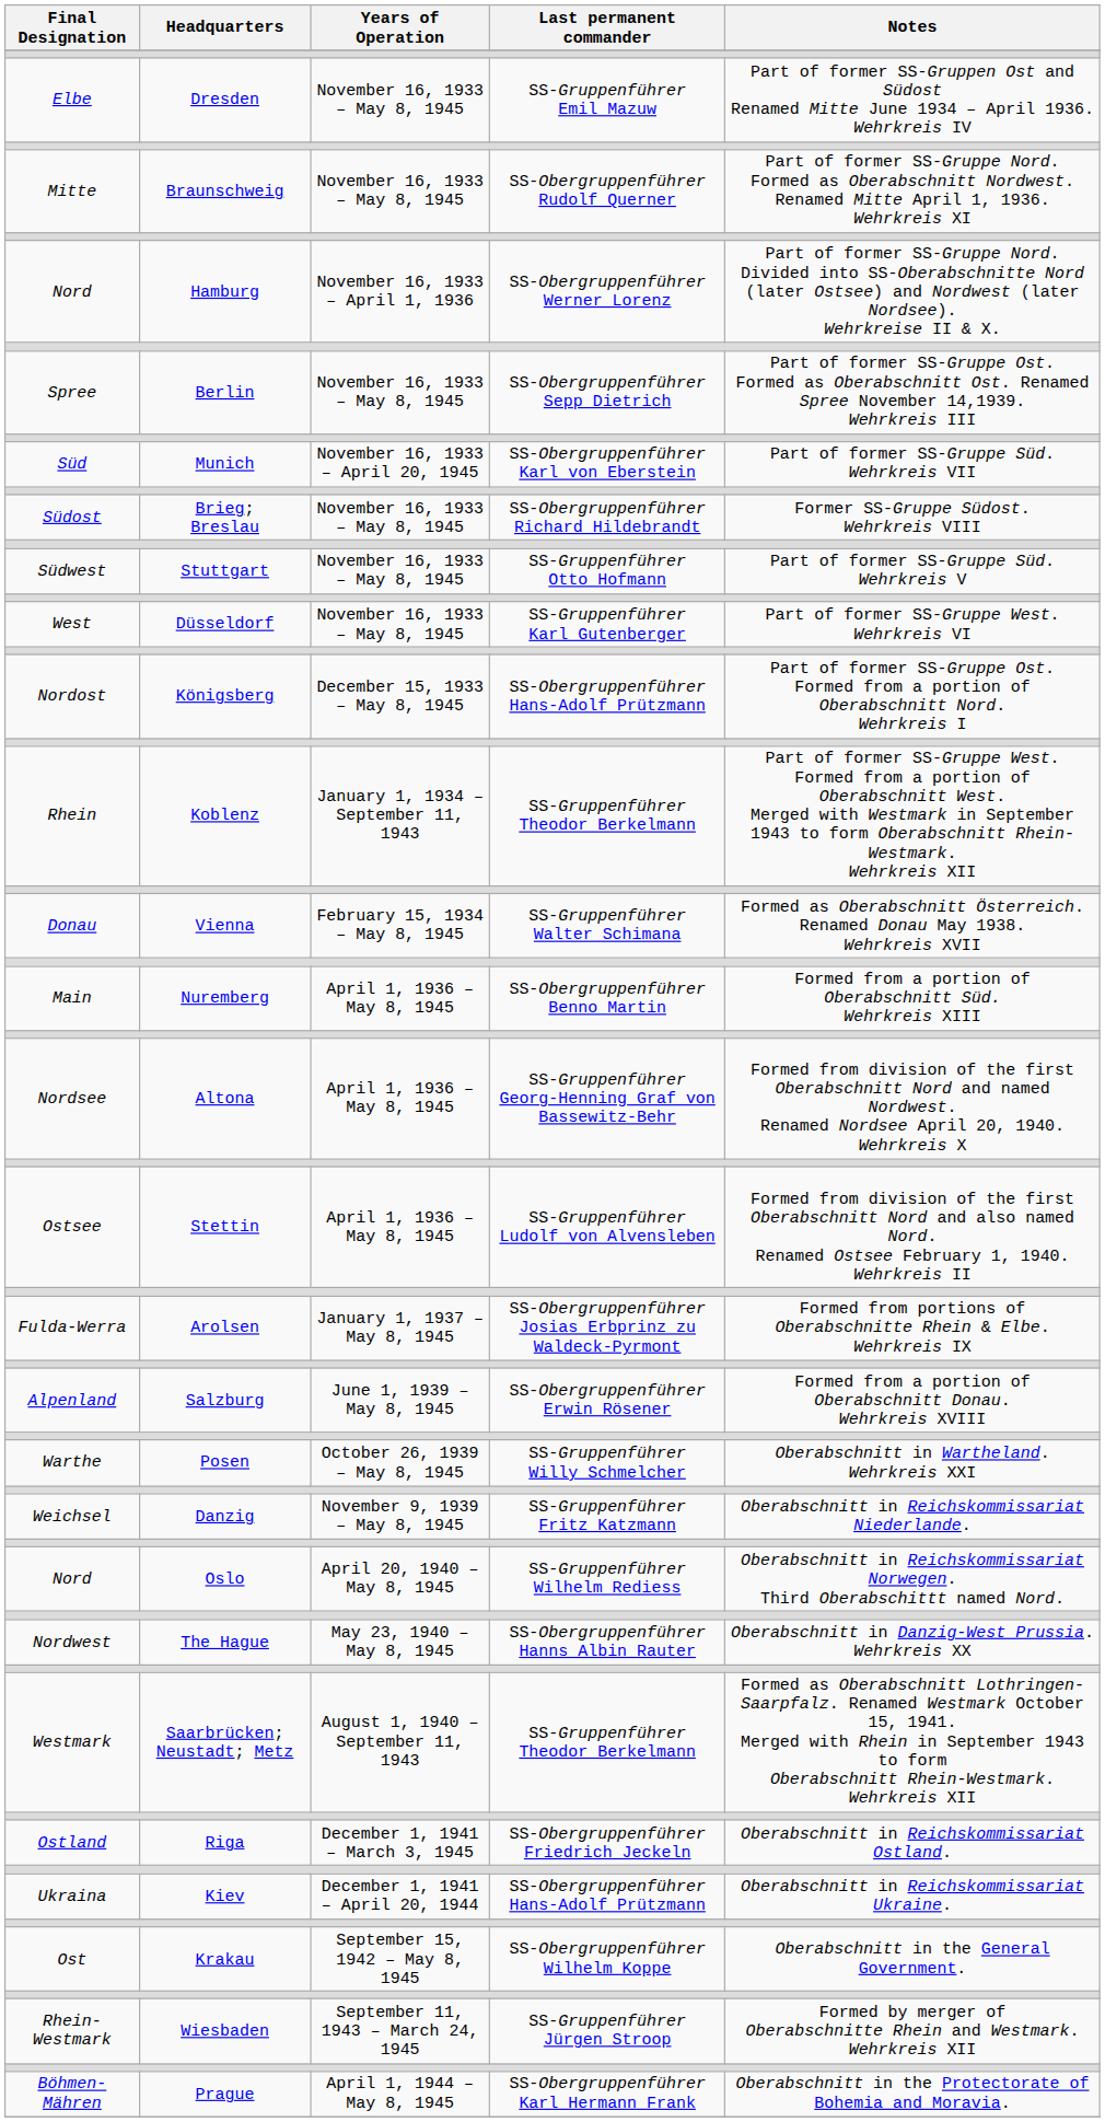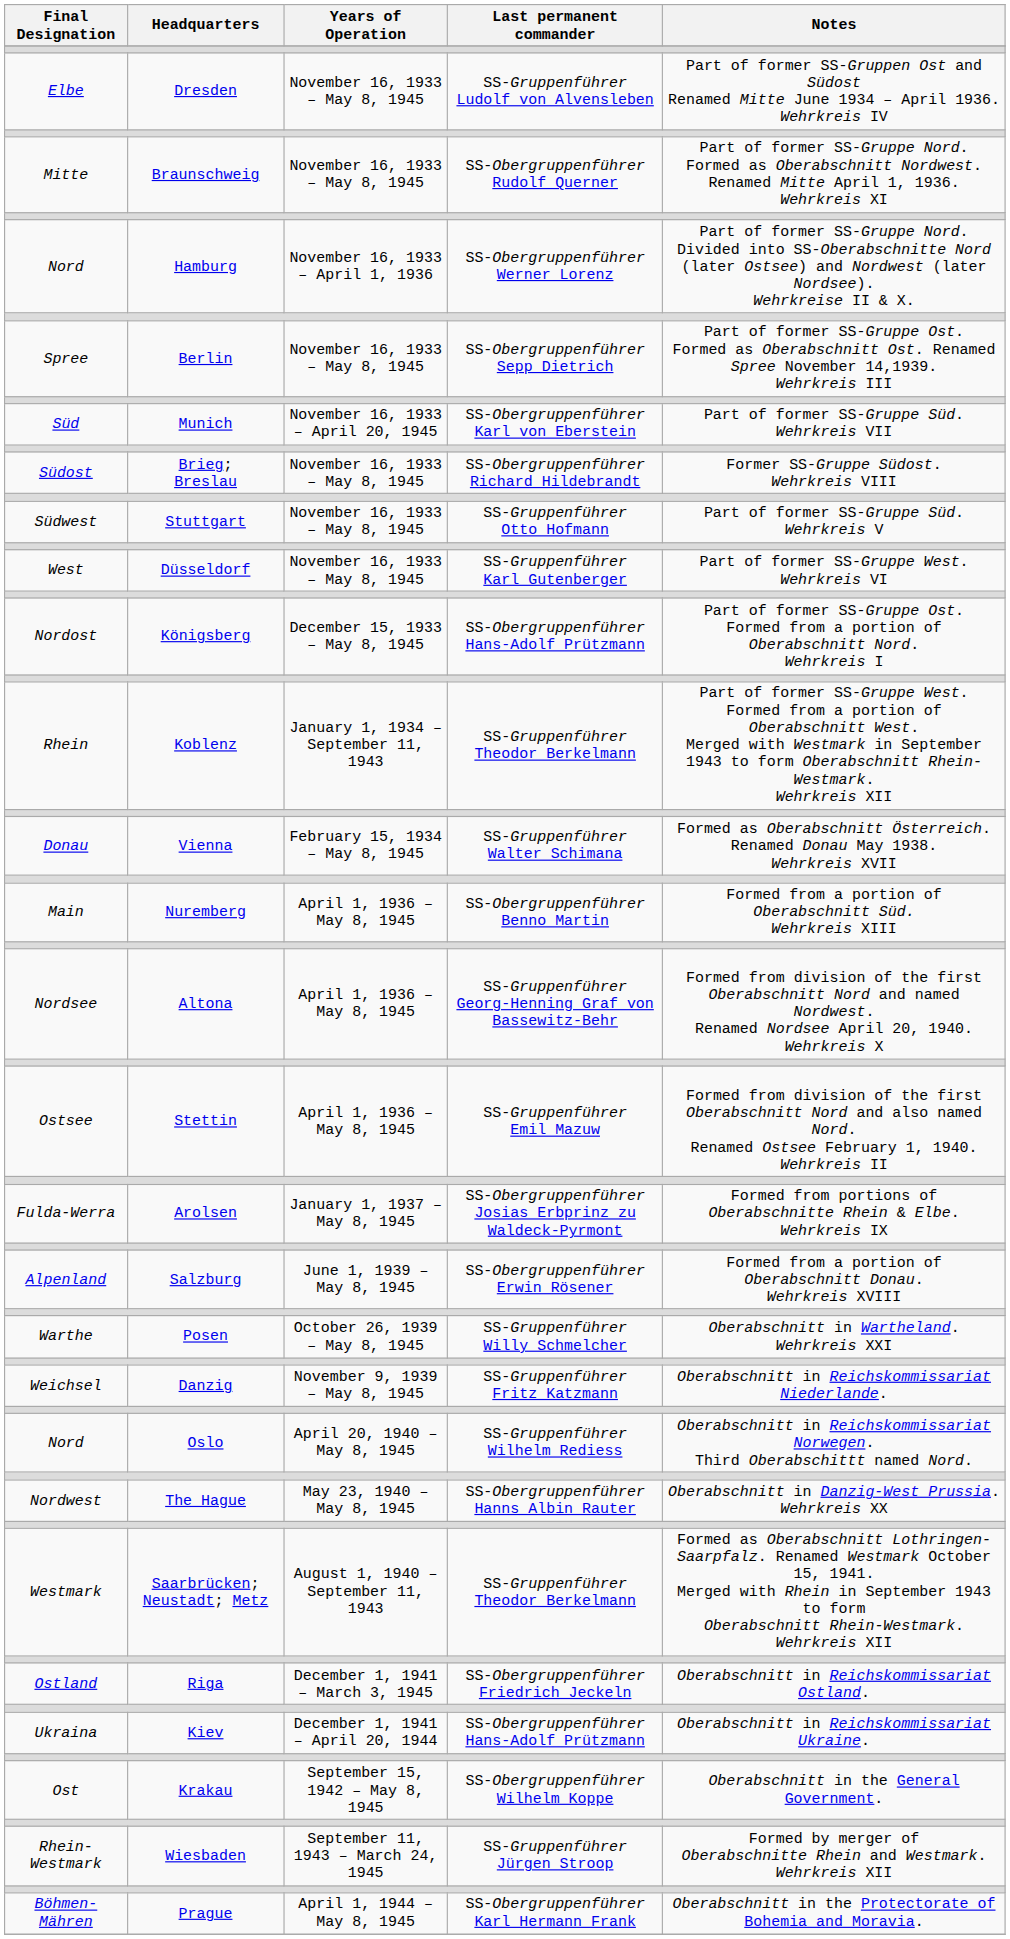 <table class="wikitable">
 <tr>
 <th>Final Designation</th>
 <th>Headquarters</th>
 <th>Years of Operation</th>
 <th>Last permanent commander</th>
 <th>Notes</th>
 </tr>
 <tr>
 </tr>
 <tr>
 <td colspan="7" bgcolor="DCDCDC"></td>
 </tr>
 <tr align="center">
 <td><em><a href='#'>Elbe</a></em></td>
 <td><a href='#'>Dresden</a></td>
 <td>November 16, 1933 – May 8, 1945</td>
-<td>SS-<em>Gruppenführer</em><br><a href='#'>Emil Mazuw</a></td>
+<td>SS-<em>Gruppenführer</em><br><a href='#'>Ludolf von Alvensleben</a></td>
 <td>Part of former SS-<em>Gruppen Ost</em> and <em>Südost</em><br> Renamed <em>Mitte</em> June 1934 – April 1936.<br><em>Wehrkreis</em> IV</td>
 </tr>
 <tr>
 <td colspan="7" bgcolor="DCDCDC"></td>
 </tr>
 <tr align="center">
 <td><em>Mitte</em></td>
 <td><a href='#'>Braunschweig</a></td>
 <td>November 16, 1933 – May 8, 1945</td>
 <td>SS-<em>Obergruppenführer</em><br><a href='#'>Rudolf Querner</a></td>
 <td>Part of former SS-<em>Gruppe Nord</em>.<br>Formed as <em>Oberabschnitt Nordwest</em>.<br>Renamed <em>Mitte</em> April 1, 1936.<br><em>Wehrkreis</em> XI</td>
 </tr>
 <tr>
 <td colspan="7" bgcolor="DCDCDC"></td>
 </tr>
 <tr align="center">
 <td><em>Nord</em></td>
 <td><a href='#'>Hamburg</a></td>
 <td>November 16, 1933 – April 1, 1936</td>
 <td>SS-<em>Obergruppenführer</em> <a href='#'>Werner Lorenz</a><br></td>
 <td>Part of former SS-<em>Gruppe Nord</em>.<br>Divided into SS-<em>Oberabschnitte Nord</em> (later <em>Ostsee</em>) and <em>Nordwest</em> (later <em>Nordsee</em>).<br><em>Wehrkreise</em> II & X.</td>
 </tr>
 <tr>
 <td colspan="7" bgcolor="DCDCDC"></td>
 </tr>
 <tr align="center">
 <td><em>Spree</em></td>
 <td><a href='#'>Berlin</a></td>
 <td>November 16, 1933 – May 8, 1945</td>
 <td>SS-<em>Obergruppenführer</em><br><a href='#'>Sepp Dietrich</a></td>
 <td>Part of former SS-<em>Gruppe Ost</em>.<br>Formed as <em>Oberabschnitt Ost</em>. Renamed <em>Spree</em> November 14,1939.<br><em>Wehrkreis</em> III</td>
 </tr>
 <tr>
 <td colspan="7" bgcolor="DCDCDC"></td>
 </tr>
 <tr align="center">
 <td><em><a href='#'>Süd</a></em></td>
 <td><a href='#'>Munich</a></td>
 <td>November 16, 1933 – April 20, 1945</td>
 <td>SS-<em>Obergruppenführer</em><br><a href='#'>Karl von Eberstein</a></td>
 <td>Part of former SS-<em>Gruppe Süd</em>.<br><em>Wehrkreis</em> VII</td>
 </tr>
 <tr>
 <td colspan="7" bgcolor="DCDCDC"></td>
 </tr>
 <tr align="center">
 <td><em><a href='#'>Südost</a></em></td>
 <td><a href='#'>Brieg</a>;<br><a href='#'>Breslau</a></td>
 <td>November 16, 1933 – May 8, 1945</td>
 <td>SS-<em>Obergruppenführer</em><br><a href='#'>Richard Hildebrandt</a></td>
 <td>Former SS-<em>Gruppe Südost</em>.<br><em>Wehrkreis</em> VIII</td>
 </tr>
 <tr>
 <td colspan="7" bgcolor="DCDCDC"></td>
 </tr>
 <tr align="center">
 <td><em>Südwest</em></td>
 <td><a href='#'>Stuttgart</a></td>
 <td>November 16, 1933 – May 8, 1945</td>
 <td>SS-<em>Gruppenführer</em><br><a href='#'>Otto Hofmann</a></td>
 <td>Part of former  SS-<em>Gruppe Süd</em>.<br><em>Wehrkreis</em> V</td>
 </tr>
 <tr>
 <td colspan="7" bgcolor="DCDCDC"></td>
 </tr>
 <tr align="center">
 <td><em>West</em></td>
 <td><a href='#'>Düsseldorf</a></td>
 <td>November 16, 1933 – May 8, 1945</td>
 <td>SS-<em>Gruppenführer</em><br><a href='#'>Karl Gutenberger</a></td>
 <td>Part of former SS-<em>Gruppe West</em>.<br><em>Wehrkreis</em> VI</td>
 </tr>
 <tr>
 <td colspan="7" bgcolor="DCDCDC"></td>
 </tr>
 <tr align="center">
 <td><em>Nordost</em></td>
 <td><a href='#'>Königsberg</a></td>
 <td>December 15, 1933 – May 8, 1945</td>
 <td>SS-<em>Obergruppenführer</em><br><a href='#'>Hans-Adolf Prützmann</a></td>
 <td>Part of former  SS-<em>Gruppe Ost</em>.<br>Formed from a portion of <em>Oberabschnitt Nord</em>.<br><em>Wehrkreis</em> I</td>
 </tr>
 <tr>
 <td colspan="7" bgcolor="DCDCDC"></td>
 </tr>
 <tr align="center">
 <td><em>Rhein</em></td>
 <td><a href='#'>Koblenz</a></td>
 <td>January 1, 1934 – September 11, 1943</td>
 <td>SS-<em>Gruppenführer</em><br><a href='#'>Theodor Berkelmann</a></td>
 <td>Part of former SS-<em>Gruppe West</em>.<br>Formed from a portion of <em>Oberabschnitt West</em>.<br> Merged with <em>Westmark</em> in September 1943 to form <em>Oberabschnitt</em> <em>Rhein-Westmark</em>.<br><em>Wehrkreis</em> XII</td>
 </tr>
 <tr>
 <td colspan="7" bgcolor="DCDCDC"></td>
 </tr>
 <tr align="center">
 <td><em><a href='#'>Donau</a></em></td>
 <td><a href='#'>Vienna</a></td>
 <td>February 15, 1934 – May 8, 1945</td>
 <td>SS-<em>Gruppenführer</em><br><a href='#'>Walter Schimana</a></td>
 <td>Formed as <em>Oberabschnitt Österreich</em>.<br>Renamed <em>Donau</em> May 1938.<br> <em>Wehrkreis</em> XVII</td>
 </tr>
 <tr>
 <td colspan="7" bgcolor="DCDCDC"></td>
 </tr>
 <tr align="center">
 <td><em>Main</em></td>
 <td><a href='#'>Nuremberg</a></td>
 <td>April 1, 1936 – May 8, 1945</td>
 <td>SS-<em>Obergruppenführer</em><br><a href='#'>Benno Martin</a></td>
 <td>Formed from a portion of <em>Oberabschnitt Süd.</em><br> <em>Wehrkreis</em> XIII</td>
 </tr>
 <tr>
 <td colspan="7" bgcolor="DCDCDC"></td>
 </tr>
 <tr align="center">
 <td><em>Nordsee</em></td>
 <td><a href='#'>Altona</a></td>
 <td>April 1, 1936 – May 8, 1945</td>
 <td>SS-<em>Gruppenführer</em><br><a href='#'>Georg-Henning Graf von Bassewitz-Behr</a></td>
 <td><br>Formed from division of the first <em>Oberabschnitt Nord</em> and named <em>Nordwest</em>.<br>Renamed <em>Nordsee</em> April 20, 1940.<br><em>Wehrkreis</em> X</td>
 </tr>
 <tr>
 <td colspan="7" bgcolor="DCDCDC"></td>
 </tr>
 <tr align="center">
 <td><em>Ostsee</em></td>
 <td><a href='#'>Stettin</a></td>
 <td>April 1, 1936 – May 8, 1945</td>
-<td>SS-<em>Gruppenführer</em><br><a href='#'>Ludolf von Alvensleben</a></td>
+<td>SS-<em>Gruppenführer</em><br><a href='#'>Emil Mazuw</a></td>
 <td><br>Formed from division of the first <em>Oberabschnitt Nord</em> and also named <em>Nord</em>.<br>Renamed <em>Ostsee</em> February 1, 1940.<br><em>Wehrkreis</em> II</td>
 </tr>
 <tr>
 <td colspan="7" bgcolor="DCDCDC"></td>
 </tr>
 <tr align="center">
 <td><em>Fulda-Werra</em></td>
 <td><a href='#'>Arolsen</a></td>
 <td>January 1, 1937 – May 8, 1945</td>
 <td>SS-<em>Obergruppenführer</em><br><a href='#'>Josias Erbprinz zu Waldeck-Pyrmont</a></td>
 <td>Formed from portions of <em>Oberabschnitte Rhein</em> & <em>Elbe</em>.<br><em>Wehrkreis</em> IX</td>
 </tr>
 <tr>
 <td colspan="7" bgcolor="DCDCDC"></td>
 </tr>
 <tr align="center">
 <td><em><a href='#'>Alpenland</a></em></td>
 <td><a href='#'>Salzburg</a></td>
 <td>June 1, 1939 – May 8, 1945</td>
 <td>SS-<em>Obergruppenführer</em><br><a href='#'>Erwin Rösener</a></td>
 <td>Formed from a portion of <em>Oberabschnitt</em> <em>Donau</em>.<br><em>Wehrkreis</em> XVIII</td>
 </tr>
 <tr>
 <td colspan="7" bgcolor="DCDCDC"></td>
 </tr>
 <tr align="center">
 <td><em>Warthe</em></td>
 <td><a href='#'>Posen</a></td>
 <td>October 26, 1939 – May 8, 1945</td>
 <td>SS-<em>Gruppenführer</em><br><a href='#'>Willy Schmelcher</a></td>
 <td><em>Oberabschnitt</em> in <em><a href='#'>Wartheland</a></em>.<br><em>Wehrkreis</em> XXI</td>
 </tr>
 <tr>
 <td colspan="7" bgcolor="DCDCDC"></td>
 </tr>
 <tr align="center">
 <td><em>Weichsel</em></td>
 <td><a href='#'>Danzig</a></td>
 <td>November 9, 1939 – May 8, 1945</td>
 <td>SS-<em>Gruppenführer</em><br><a href='#'>Fritz Katzmann</a></td>
 <td><em>Oberabschnitt</em> in <em><a href='#'>Reichskommissariat Niederlande</a></em>.</td>
 </tr>
 <tr>
 <td colspan="7" bgcolor="DCDCDC"></td>
 </tr>
 <tr align="center">
 <td><em>Nord</em></td>
 <td><a href='#'>Oslo</a></td>
 <td>April 20, 1940 – May 8, 1945</td>
 <td>SS-<em>Gruppenführer</em><br><a href='#'>Wilhelm Rediess</a></td>
 <td><em>Oberabschnitt</em> in <em><a href='#'>Reichskommissariat Norwegen</a></em>.<br>Third <em>Oberabschittt</em> named <em>Nord</em>.</td>
 </tr>
 <tr>
 <td colspan="7" bgcolor="DCDCDC"></td>
 </tr>
 <tr align="center">
 <td><em>Nordwest</em></td>
 <td><a href='#'>The Hague</a></td>
 <td>May 23, 1940 – May 8, 1945</td>
 <td>SS-<em>Obergruppenführer</em><br><a href='#'>Hanns Albin Rauter</a></td>
 <td><em>Oberabschnitt</em> in <em><a href='#'>Danzig-West Prussia</a></em>.<br><em>Wehrkreis</em> XX</td>
 </tr>
 <tr>
 <td colspan="7" bgcolor="DCDCDC"></td>
 </tr>
 <tr align="center">
 <td><em>Westmark</em></td>
 <td><a href='#'>Saarbrücken</a>; <a href='#'>Neustadt</a>; <a href='#'>Metz</a></td>
 <td>August 1, 1940 – September 11, 1943</td>
 <td>SS-<em>Gruppenführer</em><br><a href='#'>Theodor Berkelmann</a></td>
 <td>Formed as <em>Oberabschnitt Lothringen-Saarpfalz</em>. Renamed <em>Westmark</em> October 15, 1941.<br>Merged with <em>Rhein</em> in September 1943 to form<br><em>Oberabschnitt</em> <em>Rhein-Westmark</em>.<br><em>Wehrkreis</em> XII</td>
 </tr>
 <tr>
 <td colspan="7" bgcolor="DCDCDC"></td>
 </tr>
 <tr align="center">
 <td><em><a href='#'>Ostland</a></em></td>
 <td><a href='#'>Riga</a></td>
 <td>December 1, 1941 – March 3, 1945</td>
 <td>SS-<em>Obergruppenführer</em><br><a href='#'>Friedrich Jeckeln</a></td>
 <td><em>Oberabschnitt</em> in <em><a href='#'>Reichskommissariat Ostland</a></em>.</td>
 </tr>
 <tr>
 <td colspan="7" bgcolor="DCDCDC"></td>
 </tr>
 <tr align="center">
 <td><em>Ukraina</em></td>
 <td><a href='#'>Kiev</a></td>
 <td>December 1, 1941 – April 20, 1944</td>
 <td>SS-<em>Obergruppenführer</em><br><a href='#'>Hans-Adolf Prützmann</a></td>
 <td><em>Oberabschnitt</em> in <em><a href='#'>Reichskommissariat Ukraine</a></em>.</td>
 </tr>
 <tr>
 <td colspan="7" bgcolor="DCDCDC"></td>
 </tr>
 <tr align="center">
 <td><em>Ost</em></td>
 <td><a href='#'>Krakau</a></td>
 <td>September 15, 1942 – May 8, 1945</td>
 <td>SS-<em>Obergruppenführer</em><br><a href='#'>Wilhelm Koppe</a></td>
 <td><em>Oberabschnitt</em> in the <a href='#'>General Government</a>.</td>
 </tr>
 <tr>
 <td colspan="7" bgcolor="DCDCDC"></td>
 </tr>
 <tr align="center">
 <td><em>Rhein-Westmark</em></td>
 <td><a href='#'>Wiesbaden</a></td>
 <td>September 11, 1943 – March 24, 1945</td>
 <td>SS-<em>Gruppenführer</em><br><a href='#'>Jürgen Stroop</a></td>
 <td>Formed by  merger of<br> <em>Oberabschnitte Rhein</em> and <em>Westmark</em>.<br><em>Wehrkreis</em> XII</td>
 </tr>
 <tr>
 <td colspan="7" bgcolor="DCDCDC"></td>
 </tr>
 <tr align="center">
 <td><em><a href='#'>Böhmen-Mähren</a></em></td>
 <td><a href='#'>Prague</a></td>
 <td>April 1, 1944 – May 8, 1945</td>
 <td>SS-<em>Obergruppenführer</em><br><a href='#'>Karl Hermann Frank</a></td>
 <td><em>Oberabschnitt</em> in the <a href='#'>Protectorate of Bohemia and Moravia</a>.</td>
 </tr>
 <tr>
 </tr>
 </table>
